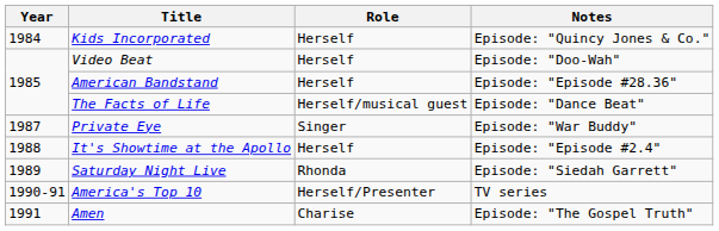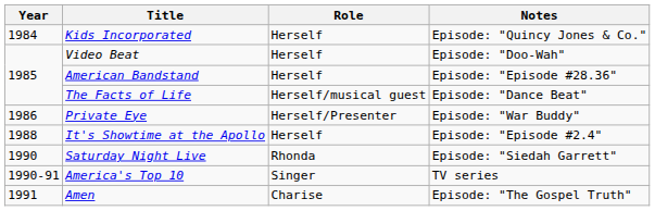 <table class="wikitable plainrowheaders sortable" style="margin-right: 0;">
 <tr>
 <th>Year</th>
 <th>Title</th>
 <th>Role</th>
 <th>Notes</th>
 </tr>
 <tr>
 <td>1984</td>
 <td><em><a href='#'>Kids Incorporated</a></em></td>
 <td>Herself</td>
 <td>Episode: "Quincy Jones & Co."</td>
 </tr>
 <tr>
 <td rowspan=3>1985</td>
 <td><em>Video Beat</em></td>
 <td>Herself</td>
 <td>Episode: "Doo-Wah"</td>
 </tr>
 <tr>
 <td><em><a href='#'>American Bandstand</a></em></td>
 <td>Herself</td>
 <td>Episode: "Episode #28.36"</td>
 </tr>
 <tr>
 <td><em><a href='#'>The Facts of Life</a></em></td>
 <td>Herself/musical guest</td>
 <td>Episode: "Dance Beat"</td>
 </tr>
 <tr>
-<td>1987</td>
+<td>1986</td>
 <td><em><a href='#'>Private Eye</a></em></td>
-<td>Singer</td>
+<td>Herself/Presenter</td>
 <td>Episode: "War Buddy"</td>
 </tr>
 <tr>
 <td>1988</td>
 <td><em><a href='#'>It's Showtime at the Apollo</a></em></td>
 <td>Herself</td>
 <td>Episode: "Episode #2.4"</td>
 </tr>
 <tr>
-<td>1989</td>
+<td>1990</td>
 <td><em><a href='#'>Saturday Night Live</a></em></td>
 <td>Rhonda</td>
 <td>Episode: "Siedah Garrett"</td>
 </tr>
 <tr>
 <td>1990-91</td>
 <td><em><a href='#'>America's Top 10</a></em></td>
-<td>Herself/Presenter</td>
+<td>Singer</td>
 <td>TV series</td>
 </tr>
 <tr>
 <td>1991</td>
 <td><em><a href='#'>Amen</a></em></td>
 <td>Charise</td>
 <td>Episode: "The Gospel Truth"</td>
 </tr>
 </table>
